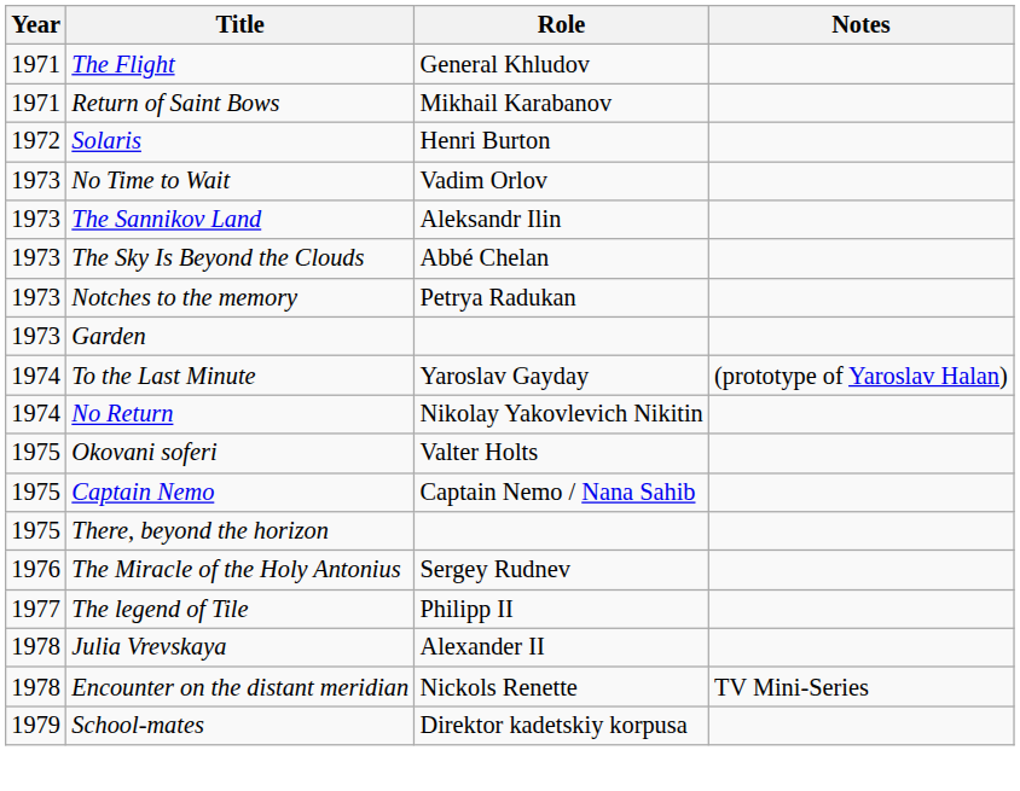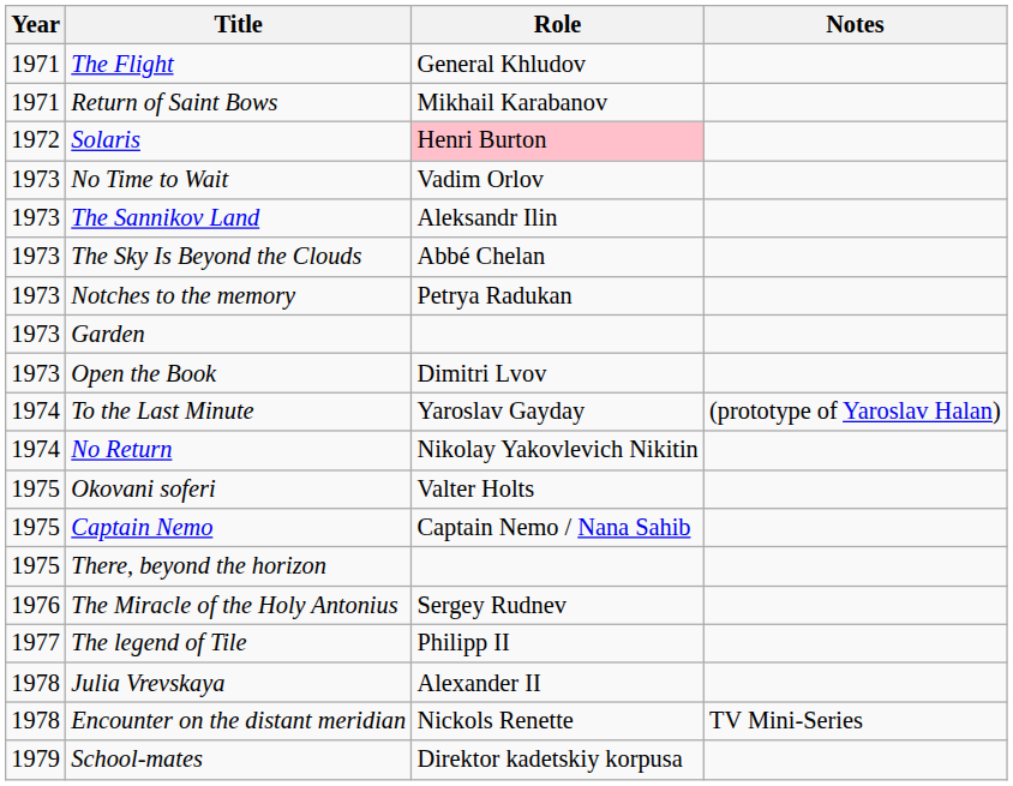 <table class="wikitable">
 <tr>
 <th>Year</th>
 <th>Title</th>
 <th>Role</th>
 <th>Notes</th>
 </tr>
 <tr>
 <td>1971</td>
 <td><em><a href='#'>The Flight</a></em></td>
 <td>General Khludov</td>
 <td></td>
 </tr>
 <tr>
 <td>1971</td>
 <td><em>Return of Saint Bows</em></td>
 <td>Mikhail Karabanov</td>
 <td></td>
 </tr>
 <tr>
 <td>1972</td>
 <td><em><a href='#'>Solaris</a></em></td>
-<td>Henri Burton</td>
+<td style="background: pink;">Henri Burton</td>
 <td></td>
 </tr>
 <tr>
 <td>1973</td>
 <td><em>No Time to Wait</em></td>
 <td>Vadim Orlov</td>
 <td></td>
 </tr>
 <tr>
 <td>1973</td>
 <td><em><a href='#'>The Sannikov Land</a></em></td>
 <td>Aleksandr Ilin</td>
 <td></td>
 </tr>
 <tr>
 <td>1973</td>
 <td><em>The Sky Is Beyond the Clouds</em></td>
 <td>Abbé Chelan</td>
 <td></td>
 </tr>
 <tr>
 <td>1973</td>
 <td><em>Notches to the memory</em></td>
 <td>Petrya Radukan</td>
 <td></td>
 </tr>
 <tr>
 <td>1973</td>
 <td><em>Garden</em></td>
 <td></td>
+<td></td>
+</tr>
+<tr>
+<td>1973</td>
+<td><em>Open the Book</em></td>
+<td>Dimitri Lvov</td>
 <td></td>
 </tr>
 <tr>
 <td>1974</td>
 <td><em>To the Last Minute</em></td>
 <td>Yaroslav Gayday</td>
 <td>(prototype of <a href='#'>Yaroslav Halan</a>)</td>
 </tr>
 <tr>
 <td>1974</td>
 <td><em><a href='#'>No Return</a></em></td>
 <td>Nikolay Yakovlevich Nikitin</td>
 <td></td>
 </tr>
 <tr>
 <td>1975</td>
 <td><em>Okovani soferi</em></td>
 <td>Valter Holts</td>
 <td></td>
 </tr>
 <tr>
 <td>1975</td>
 <td><em><a href='#'>Captain Nemo</a></em></td>
 <td>Captain Nemo / <a href='#'>Nana Sahib</a></td>
 <td></td>
 </tr>
 <tr>
 <td>1975</td>
 <td><em>There, beyond the horizon</em></td>
 <td></td>
 <td></td>
 </tr>
 <tr>
 <td>1976</td>
 <td><em>The Miracle of the Holy Antonius</em></td>
 <td>Sergey Rudnev</td>
 <td></td>
 </tr>
 <tr>
 <td>1977</td>
 <td><em>The legend of Tile</em></td>
 <td>Philipp II</td>
 <td></td>
 </tr>
 <tr>
 <td>1978</td>
 <td><em>Julia Vrevskaya</em></td>
 <td>Alexander II</td>
 <td></td>
 </tr>
 <tr>
 <td>1978</td>
 <td><em>Encounter on the distant meridian</em></td>
 <td>Nickols Renette</td>
 <td>TV Mini-Series</td>
 </tr>
 <tr>
 <td>1979</td>
 <td><em>School-mates</em></td>
 <td>Direktor kadetskiy korpusa</td>
 <td></td>
 </tr>
 </table>
